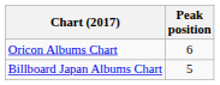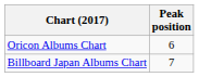 <table class="wikitable sortable">
 <tr>
 <th>Chart (2017)</th>
 <th>Peak<br>position</th>
 </tr>
 <tr>
 <td><a href='#'>Oricon Albums Chart</a></td>
 <td style="text-align:center;">6</td>
 </tr>
 <tr>
 <td><a href='#'>Billboard Japan Albums Chart</a></td>
-<td style="text-align:center;">5</td>
+<td style="text-align:center;">7</td>
 </tr>
 </table>
